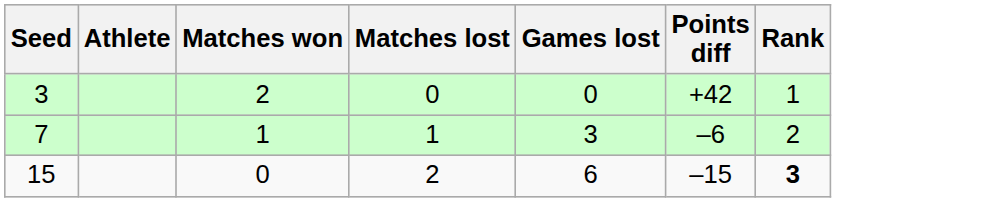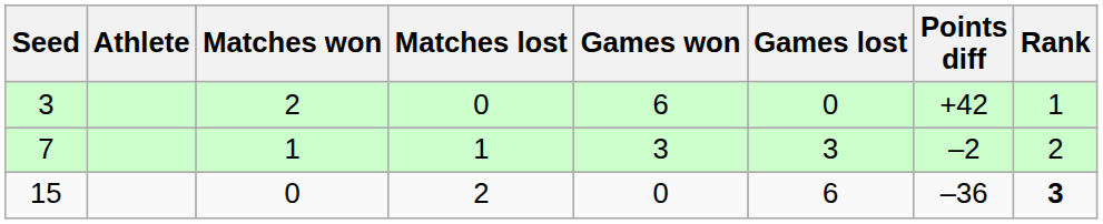 <table class="wikitable">
 <tr>
 <th>Seed</th>
 <th>Athlete</th>
 <th>Matches won</th>
 <th>Matches lost</th>
+<th>Games won</th>
 <th>Games lost</th>
 <th>Points<br>diff</th>
 <th>Rank</th>
 </tr>
 <tr bgcolor="#ccffcc">
 <td align="center">3</td>
 <td></td>
 <td align="center">2</td>
 <td align="center">0</td>
+<td align="center">6</td>
 <td align="center">0</td>
 <td align="center">+42</td>
 <td align="center">1</td>
 </tr>
 <tr bgcolor="#ccffcc">
 <td align="center">7</td>
 <td></td>
 <td align="center">1</td>
 <td align="center">1</td>
 <td align="center">3</td>
-<td align="center">–6</td>
+<td align="center">3</td>
+<td align="center">–2</td>
 <td align="center">2</td>
 </tr>
 <tr>
 <td align="center">15</td>
 <td></td>
 <td align="center">0</td>
 <td align="center">2</td>
+<td align="center">0</td>
 <td align="center">6</td>
-<td align="center">–15</td>
+<td align="center">–36</td>
 <td align="center"><strong>3</strong></td>
 </tr>
 </table>
